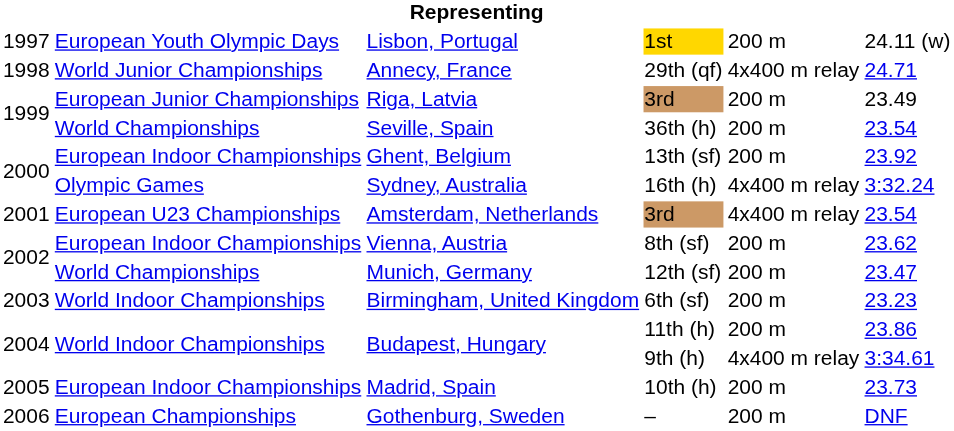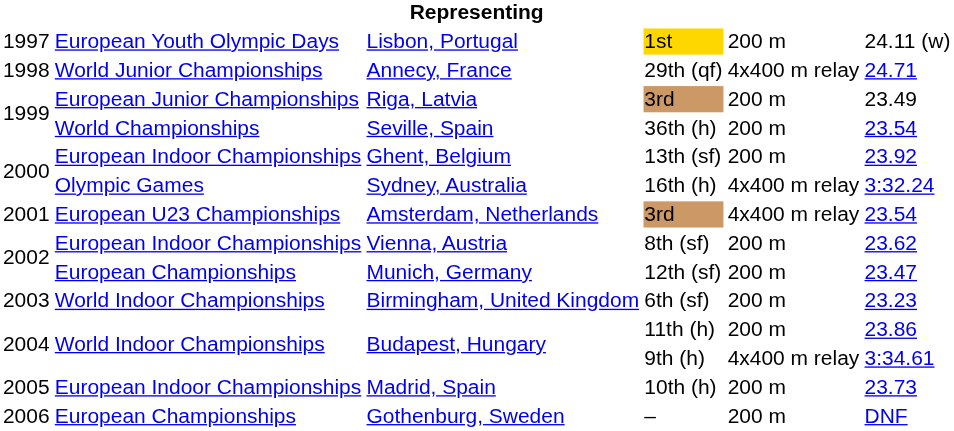 <table>
 <tr>
 <th colspan="6">Representing </th>
 </tr>
 <tr>
 <td>1997</td>
 <td><a href='#'>European Youth Olympic Days</a></td>
 <td><a href='#'>Lisbon, Portugal</a></td>
 <td bgcolor=gold>1st</td>
 <td>200 m</td>
 <td>24.11 (w)</td>
 </tr>
 <tr>
 <td>1998</td>
 <td><a href='#'>World Junior Championships</a></td>
 <td><a href='#'>Annecy, France</a></td>
 <td>29th (qf)</td>
 <td>4x400 m relay</td>
 <td><a href='#'>24.71</a></td>
 </tr>
 <tr>
 <td rowspan=2>1999</td>
 <td><a href='#'>European Junior Championships</a></td>
 <td><a href='#'>Riga, Latvia</a></td>
 <td bgcolor=cc9966>3rd</td>
 <td>200 m</td>
 <td>23.49</td>
 </tr>
 <tr>
 <td><a href='#'>World Championships</a></td>
 <td><a href='#'>Seville, Spain</a></td>
 <td>36th (h)</td>
 <td>200 m</td>
 <td><a href='#'>23.54</a></td>
 </tr>
 <tr>
 <td rowspan=2>2000</td>
 <td><a href='#'>European Indoor Championships</a></td>
 <td><a href='#'>Ghent, Belgium</a></td>
 <td>13th (sf)</td>
 <td>200 m</td>
 <td><a href='#'>23.92</a></td>
 </tr>
 <tr>
 <td><a href='#'>Olympic Games</a></td>
 <td><a href='#'>Sydney, Australia</a></td>
 <td>16th (h)</td>
 <td>4x400 m relay</td>
 <td><a href='#'>3:32.24</a></td>
 </tr>
 <tr>
 <td>2001</td>
 <td><a href='#'>European U23 Championships</a></td>
 <td><a href='#'>Amsterdam, Netherlands</a></td>
 <td bgcolor=cc9966>3rd</td>
 <td>4x400 m relay</td>
 <td><a href='#'>23.54</a></td>
 </tr>
 <tr>
 <td rowspan=2>2002</td>
 <td><a href='#'>European Indoor Championships</a></td>
 <td><a href='#'>Vienna, Austria</a></td>
 <td>8th (sf)</td>
 <td>200 m</td>
 <td><a href='#'>23.62</a></td>
 </tr>
 <tr>
-<td><a href='#'>World Championships</a></td>
+<td><a href='#'>European Championships</a></td>
 <td><a href='#'>Munich, Germany</a></td>
 <td>12th (sf)</td>
 <td>200 m</td>
 <td><a href='#'>23.47</a></td>
 </tr>
 <tr>
 <td>2003</td>
 <td><a href='#'>World Indoor Championships</a></td>
 <td><a href='#'>Birmingham, United Kingdom</a></td>
 <td>6th (sf)</td>
 <td>200 m</td>
 <td><a href='#'>23.23</a></td>
 </tr>
 <tr>
 <td rowspan=2>2004</td>
 <td rowspan=2><a href='#'>World Indoor Championships</a></td>
 <td rowspan=2><a href='#'>Budapest, Hungary</a></td>
 <td>11th (h)</td>
 <td>200 m</td>
 <td><a href='#'>23.86</a></td>
 </tr>
 <tr>
 <td>9th (h)</td>
 <td>4x400 m relay</td>
 <td><a href='#'>3:34.61</a></td>
 </tr>
 <tr>
 <td>2005</td>
 <td><a href='#'>European Indoor Championships</a></td>
 <td><a href='#'>Madrid, Spain</a></td>
 <td>10th (h)</td>
 <td>200 m</td>
 <td><a href='#'>23.73</a></td>
 </tr>
 <tr>
 <td>2006</td>
 <td><a href='#'>European Championships</a></td>
 <td><a href='#'>Gothenburg, Sweden</a></td>
 <td>–</td>
 <td>200 m</td>
 <td><a href='#'>DNF</a></td>
 </tr>
 </table>
